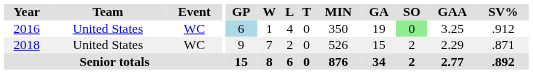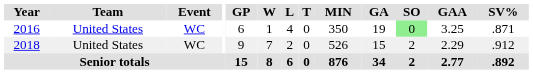 <table border="0" cellpadding="1" cellspacing="0" ID="Table3" style="text-align:center; width:40em;">
 <tr bgcolor="#e0e0e0">
 <th>Year</th>
 <th>Team</th>
 <th>Event</th>
 <th rowspan="99" bgcolor="#ffffff"></th>
 <th>GP</th>
 <th>W</th>
 <th>L</th>
 <th>T</th>
 <th>MIN</th>
 <th>GA</th>
 <th>SO</th>
 <th>GAA</th>
 <th>SV%</th>
 </tr>
 <tr>
 <td><a href='#'>2016</a></td>
 <td><a href='#'>United States</a></td>
 <td><a href='#'>WC</a></td>
-<td style="background: lightblue;">6</td>
+<td>6</td>
 <td>1</td>
 <td>4</td>
 <td>0</td>
 <td>350</td>
 <td>19</td>
 <td style="background: lightgreen;">0</td>
 <td>3.25</td>
-<td>.912</td>
+<td>.871</td>
 </tr>
 <tr bgcolor="#f0f0f0">
 <td><a href='#'>2018</a></td>
 <td>United States</td>
 <td>WC</td>
 <td>9</td>
 <td>7</td>
 <td>2</td>
 <td>0</td>
 <td>526</td>
 <td>15</td>
 <td>2</td>
 <td>2.29</td>
-<td>.871</td>
+<td>.912</td>
 </tr>
 <tr bgcolor="#e0e0e0">
 <th colspan="4">Senior totals</th>
 <th>15</th>
 <th>8</th>
 <th>6</th>
 <th>0</th>
 <th>876</th>
 <th>34</th>
 <th>2</th>
 <th>2.77</th>
 <th>.892</th>
 </tr>
 </table>
